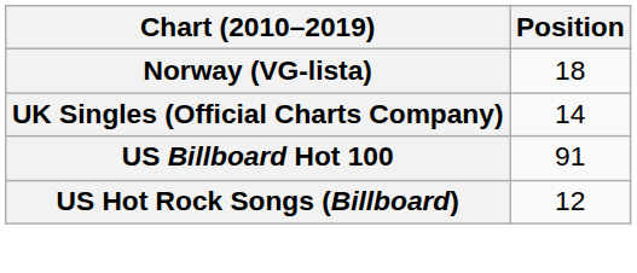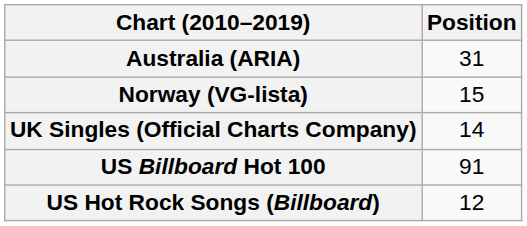 <table class="wikitable sortable plainrowheaders" style="text-align:center">
 <tr>
 <th scope="col">Chart (2010–2019)</th>
 <th scope="col">Position</th>
 </tr>
 <tr>
+<th scope="row">Australia (ARIA)</th>
+<td>31</td>
+</tr>
+<tr>
 <th scope="row">Norway (VG-lista)</th>
-<td>18</td>
+<td>15</td>
 </tr>
 <tr>
 <th scope="row">UK Singles (Official Charts Company)</th>
 <td>14</td>
 </tr>
 <tr>
 <th scope="row">US <em>Billboard</em> Hot 100</th>
 <td>91</td>
 </tr>
 <tr>
 <th scope="row">US Hot Rock Songs (<em>Billboard</em>)</th>
 <td>12</td>
 </tr>
 </table>
